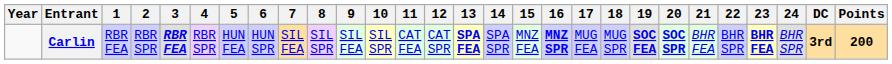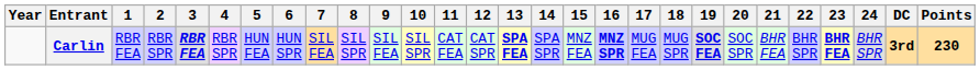 <table class="wikitable" style="text-align:center; font-size:85%">
 <tr>
 <th>Year</th>
 <th>Entrant</th>
 <th>1</th>
 <th>2</th>
 <th>3</th>
 <th>4</th>
 <th>5</th>
 <th>6</th>
 <th>7</th>
 <th>8</th>
 <th>9</th>
 <th>10</th>
 <th>11</th>
 <th>12</th>
 <th>13</th>
 <th>14</th>
 <th>15</th>
 <th>16</th>
 <th>17</th>
 <th>18</th>
 <th>19</th>
 <th>20</th>
 <th>21</th>
 <th>22</th>
 <th>23</th>
 <th>24</th>
 <th>DC</th>
 <th>Points</th>
 </tr>
 <tr>
 <td></td>
 <th nowrap><a href='#'>Carlin</a></th>
 <td style="background:#CFCFFF;"><a href='#'>RBR<br>FEA</a><br></td>
 <td style="background:#CFCFFF;"><a href='#'>RBR<br>SPR</a><br></td>
 <td style="background:#DFDFDF;"><strong><em><a href='#'>RBR<br>FEA</a></em></strong><br></td>
 <td style="background:#EFCFFF;"><a href='#'>RBR<br>SPR</a><br></td>
 <td style="background:#CFCFFF;"><a href='#'>HUN<br>FEA</a><br></td>
 <td style="background:#CFCFFF;"><a href='#'>HUN<br>SPR</a><br></td>
 <td style="background:#FFDF9F;"><a href='#'>SIL<br>FEA</a><br></td>
 <td style="background:#EFCFFF;"><a href='#'>SIL<br>SPR</a><br></td>
 <td style="background:#DFFFDF;"><a href='#'>SIL<br>FEA</a><br></td>
 <td style="background:#FFFFBF;"><a href='#'>SIL<br>SPR</a><br></td>
 <td style="background:#DFFFDF;"><a href='#'>CAT<br>FEA</a><br></td>
 <td style="background:#DFFFDF;"><a href='#'>CAT<br>SPR</a><br></td>
 <td style="background:#FFFFBF;"><strong><a href='#'>SPA<br>FEA</a></strong><br></td>
 <td style="background:#CFCFFF;"><a href='#'>SPA<br>SPR</a><br></td>
 <td style="background:#DFFFDF;"><a href='#'>MNZ<br>FEA</a><br></td>
 <td style="background:#CFCFFF;"><strong><a href='#'>MNZ<br>SPR</a><br></strong></td>
 <td style="background:#CFCFFF;"><a href='#'>MUG<br>FEA</a><br></td>
 <td style="background:#CFCFFF;"><a href='#'>MUG<br>SPR</a><br></td>
 <td style="background:#DFDFDF;"><strong><a href='#'>SOC<br>FEA</a></strong><br></td>
-<td style="background:#DFFFDF;"><strong><a href='#'>SOC<br>SPR</a><br></strong></td>
+<td style="background:#DFFFDF;"><a href='#'>SOC<br>SPR</a><br></td>
 <td style="background:#DFFFDF;"><em><a href='#'>BHR<br>FEA</a></em><br></td>
 <td style="background:#CFCFFF;"><a href='#'>BHR<br>SPR</a><br></td>
 <td style="background:#FFFFBF;"><strong><a href='#'>BHR<br>FEA</a></strong><br></td>
 <td style="background:#DFDFDF;"><em><a href='#'>BHR<br>SPR</a></em><br></td>
 <th style="background:#FFDF9F;">3rd</th>
-<th style="background:#FFDF9F;">200</th>
+<th style="background:#FFDF9F;">230</th>
 </tr>
 </table>
